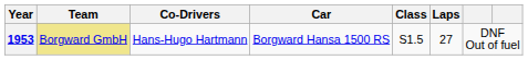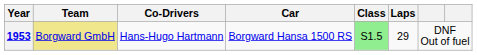 <table class="wikitable" style="text-align:center; font-size:90%">
 <tr>
 <th>Year</th>
 <th>Team</th>
 <th>Co-Drivers</th>
 <th>Car</th>
 <th>Class</th>
 <th>Laps</th>
 <th></th>
 <th></th>
 </tr>
 <tr>
 <th><a href='#'>1953</a></th>
 <td align="left" style="background: khaki;"> <a href='#'>Borgward GmbH</a></td>
 <td align="left"> <a href='#'>Hans-Hugo Hartmann</a></td>
 <td align="left"><a href='#'>Borgward Hansa 1500 RS</a></td>
-<td>S1.5</td>
-<td>27</td>
+<td style="background: lightgreen;">S1.5</td>
+<td>29</td>
 <td colspan=2>DNF<br>Out of fuel</td>
 </tr>
 </table>
